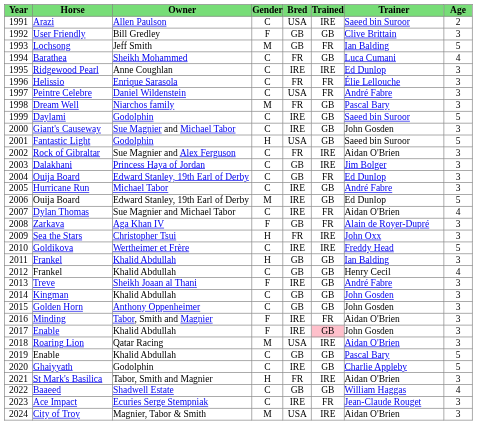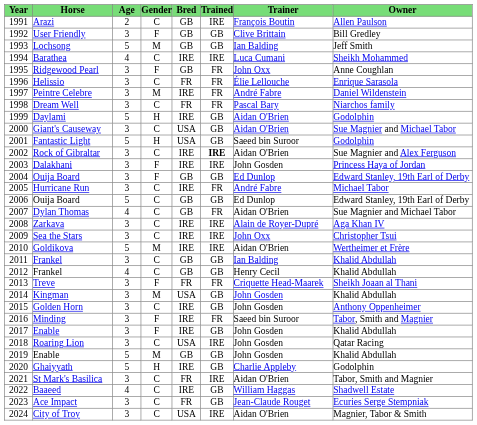 <table class = "sortable" | border="1" cellpadding="0" style="border-collapse: collapse; font-size:90%">
 <tr bgcolor="#77dd77" align="center">
 <th style="width:42px;"><strong>Year</strong><br></th>
 <th style="width:120px;"><strong>Horse</strong><br></th>
-<th style="width:210px;"><strong>Owner</strong><br></th>
+<th style="width:42px;"><strong>Age</strong></th>
 <th style="width:42px;"><strong>Gender</strong></th>
 <th style="width:42px;"><strong>Bred</strong></th>
 <th style="width:42px;"><strong>Trained</strong></th>
 <th style="width:150px;"><strong>Trainer</strong><br></th>
-<th style="width:42px;"><strong>Age</strong></th>
+<th style="width:210px;"><strong>Owner</strong><br></th>
 </tr>
 <tr>
 <td align=center>1991</td>
 <td><a href='#'>Arazi</a></td>
+<td align=center>2</td>
+<td align=center>C</td>
+<td align=center>GB</td>
+<td align=center>IRE</td>
+<td><a href='#'>François Boutin</a></td>
 <td><a href='#'>Allen Paulson</a></td>
-<td align=center>C</td>
-<td align=center>USA</td>
-<td align=center>IRE</td>
-<td><a href='#'>Saeed bin Suroor</a></td>
-<td align=center>2</td>
 </tr>
 <tr>
 <td align=center>1992</td>
 <td><a href='#'>User Friendly</a></td>
-<td>Bill Gredley</td>
+<td align=center>3</td>
 <td align=center>F</td>
 <td align=center>GB</td>
 <td align=center>GB</td>
 <td><a href='#'>Clive Brittain</a></td>
-<td align=center>3</td>
+<td>Bill Gredley</td>
 </tr>
 <tr>
 <td align=center>1993</td>
 <td><a href='#'>Lochsong</a></td>
-<td>Jeff Smith</td>
+<td align=center>5</td>
 <td align=center>M</td>
 <td align=center>GB</td>
-<td align=center>FR</td>
+<td align=center>GB</td>
 <td><a href='#'>Ian Balding</a></td>
-<td align=center>5</td>
+<td>Jeff Smith</td>
 </tr>
 <tr>
 <td align=center>1994</td>
 <td><a href='#'>Barathea</a></td>
+<td align=center>4</td>
+<td align=center>C</td>
+<td align=center>IRE</td>
+<td align=center>IRE</td>
+<td><a href='#'>Luca Cumani</a></td>
 <td><a href='#'>Sheikh Mohammed</a></td>
-<td align=center>C</td>
-<td align=center>FR</td>
-<td align=center>GB</td>
-<td><a href='#'>Luca Cumani</a></td>
-<td align=center>4</td>
 </tr>
 <tr>
 <td align=center>1995</td>
 <td><a href='#'>Ridgewood Pearl</a></td>
+<td align=center>3</td>
+<td align=center>F</td>
+<td align=center>GB</td>
+<td align=center>FR</td>
+<td><a href='#'>John Oxx</a></td>
 <td>Anne Coughlan</td>
-<td align=center>C</td>
-<td align=center>IRE</td>
-<td align=center>IRE</td>
-<td><a href='#'>Ed Dunlop</a></td>
-<td align=center>3</td>
 </tr>
 <tr>
 <td align=center>1996</td>
 <td><a href='#'>Helissio</a></td>
-<td><a href='#'>Enrique Sarasola</a></td>
+<td align=center>3</td>
 <td align=center>C</td>
 <td align=center>FR</td>
 <td align=center>FR</td>
 <td><a href='#'>Élie Lellouche</a></td>
-<td align=center>3</td>
+<td><a href='#'>Enrique Sarasola</a></td>
 </tr>
 <tr>
 <td align=center>1997</td>
 <td><a href='#'>Peintre Celebre</a></td>
-<td><a href='#'>Daniel Wildenstein</a></td>
-<td align=center>C</td>
-<td align=center>USA</td>
+<td align=center>3</td>
+<td align=center>M</td>
+<td align=center>IRE</td>
 <td align=center>FR</td>
 <td><a href='#'>André Fabre</a></td>
-<td align=center>3</td>
+<td><a href='#'>Daniel Wildenstein</a></td>
 </tr>
 <tr>
 <td align=center>1998</td>
 <td><a href='#'>Dream Well</a></td>
+<td align=center>3</td>
+<td align=center>C</td>
+<td align=center>FR</td>
+<td align=center>FR</td>
+<td><a href='#'>Pascal Bary</a></td>
 <td><a href='#'>Niarchos family</a></td>
-<td align=center>M</td>
-<td align=center>FR</td>
-<td align=center>GB</td>
-<td><a href='#'>Pascal Bary</a></td>
-<td align=center>3</td>
 </tr>
 <tr>
 <td align=center>1999</td>
 <td><a href='#'>Daylami</a></td>
-<td><a href='#'>Godolphin</a></td>
-<td align=center>C</td>
+<td align=center>5</td>
+<td align=center>H</td>
 <td align=center>IRE</td>
 <td align=center>GB</td>
-<td><a href='#'>Saeed bin Suroor</a></td>
-<td align=center>5</td>
+<td><a href='#'>Aidan O'Brien</a></td>
+<td><a href='#'>Godolphin</a></td>
 </tr>
 <tr>
 <td align=center>2000</td>
 <td><a href='#'>Giant's Causeway</a></td>
+<td align=center>3</td>
+<td align=center>C</td>
+<td align=center>USA</td>
+<td align=center>GB</td>
+<td><a href='#'>Aidan O'Brien</a></td>
 <td><a href='#'>Sue Magnier</a> and <a href='#'>Michael Tabor</a></td>
+</tr>
+<tr>
+<td align=center>2001</td>
+<td><a href='#'>Fantastic Light</a></td>
+<td align=center>5</td>
+<td align=center>H</td>
+<td align=center>USA</td>
+<td align=center>GB</td>
+<td>Saeed bin Suroor</td>
+<td><a href='#'>Godolphin</a></td>
+</tr>
+<tr>
+<td align=center>2002</td>
+<td><a href='#'>Rock of Gibraltar</a></td>
+<td align=center>3</td>
+<td align=center>C</td>
+<td align=center>IRE</td>
+<td align=center><strong>IRE</strong></td>
+<td>Aidan O'Brien</td>
+<td>Sue Magnier and <a href='#'>Alex Ferguson</a></td>
+</tr>
+<tr>
+<td align=center>2003</td>
+<td><a href='#'>Dalakhani</a></td>
+<td align=center>3</td>
+<td align=center>F</td>
+<td align=center>IRE</td>
+<td align=center>IRE</td>
+<td>John Gosden</td>
+<td><a href='#'>Princess Haya of Jordan</a></td>
+</tr>
+<tr>
+<td align=center>2004</td>
+<td><a href='#'>Ouija Board</a></td>
+<td align=center>3</td>
+<td align=center>F</td>
+<td align=center>GB</td>
+<td align=center>GB</td>
+<td><a href='#'>Ed Dunlop</a></td>
+<td><a href='#'>Edward Stanley, 19th Earl of Derby</a></td>
+</tr>
+<tr>
+<td align=center>2005</td>
+<td><a href='#'>Hurricane Run</a></td>
+<td align=center>3</td>
+<td align=center>C</td>
+<td align=center>IRE</td>
+<td align=center>FR</td>
+<td><a href='#'>André Fabre</a></td>
+<td><a href='#'>Michael Tabor</a></td>
+</tr>
+<tr>
+<td align=center>2006</td>
+<td>Ouija Board</td>
+<td align=center>5</td>
+<td align=center>C</td>
+<td align=center>GB</td>
+<td align=center>GB</td>
+<td>Ed Dunlop</td>
+<td>Edward Stanley, 19th Earl of Derby</td>
+</tr>
+<tr>
+<td align=center>2007</td>
+<td><a href='#'>Dylan Thomas</a></td>
+<td align=center>4</td>
+<td align=center>C</td>
+<td align=center>GB</td>
+<td align=center>FR</td>
+<td>Aidan O'Brien</td>
+<td>Sue Magnier and Michael Tabor</td>
+</tr>
+<tr>
+<td align=center>2008</td>
+<td><a href='#'>Zarkava</a></td>
+<td align=center>3</td>
+<td align=center>C</td>
+<td align=center>IRE</td>
+<td align=center>IRE</td>
+<td><a href='#'>Alain de Royer-Dupré</a></td>
+<td><a href='#'>Aga Khan IV</a></td>
+</tr>
+<tr>
+<td align=center>2009</td>
+<td><a href='#'>Sea the Stars</a></td>
+<td align=center>3</td>
+<td align=center>C</td>
+<td align=center>IRE</td>
+<td align=center>IRE</td>
+<td><a href='#'>John Oxx</a></td>
+<td><a href='#'>Christopher Tsui</a></td>
+</tr>
+<tr>
+<td align=center>2010</td>
+<td><a href='#'>Goldikova</a></td>
+<td align=center>5</td>
+<td align=center>M</td>
+<td align=center>IRE</td>
+<td align=center>IRE</td>
+<td>Aidan O'Brien</td>
+<td><a href='#'>Wertheimer et Frère</a></td>
+</tr>
+<tr>
+<td align=center>2011</td>
+<td><a href='#'>Frankel</a></td>
+<td align=center>3</td>
+<td align=center>C</td>
+<td align=center>GB</td>
+<td align=center>GB</td>
+<td><a href='#'>Ian Balding</a></td>
+<td><a href='#'>Khalid Abdullah</a></td>
+</tr>
+<tr>
+<td align=center>2012</td>
+<td>Frankel</td>
+<td align=center>4</td>
+<td align=center>C</td>
+<td align=center>GB</td>
+<td align=center>GB</td>
+<td>Henry Cecil</td>
+<td>Khalid Abdullah</td>
+</tr>
+<tr>
+<td align=center>2013</td>
+<td><a href='#'>Treve</a></td>
+<td align=center>3</td>
+<td align=center>F</td>
+<td align=center>FR</td>
+<td align=center>FR</td>
+<td><a href='#'>Criquette Head-Maarek</a></td>
+<td><a href='#'>Sheikh Joaan al Thani</a></td>
+</tr>
+<tr>
+<td align=center>2014</td>
+<td><a href='#'>Kingman</a></td>
+<td align=center>3</td>
+<td align=center>M</td>
+<td align=center>USA</td>
+<td align=center>GB</td>
+<td><a href='#'>John Gosden</a></td>
+<td>Khalid Abdullah</td>
+</tr>
+<tr>
+<td align=center>2015</td>
+<td><a href='#'>Golden Horn</a></td>
+<td align=center>3</td>
 <td align=center>C</td>
 <td align=center>IRE</td>
 <td align=center>GB</td>
 <td>John Gosden</td>
-<td align=center>3</td>
+<td><a href='#'>Anthony Oppenheimer</a></td>
 </tr>
 <tr>
-<td align=center>2001</td>
-<td><a href='#'>Fantastic Light</a></td>
-<td><a href='#'>Godolphin</a></td>
-<td align=center>H</td>
-<td align=center>USA</td>
-<td align=center>GB</td>
+<td align=center>2016</td>
+<td><a href='#'>Minding</a></td>
+<td align=center>3</td>
+<td align=center>F</td>
+<td align=center>IRE</td>
+<td align=center>FR</td>
 <td>Saeed bin Suroor</td>
-<td align=center>5</td>
+<td><a href='#'>Tabor</a>, Smith and <a href='#'>Magnier</a></td>
 </tr>
 <tr>
-<td align=center>2002</td>
-<td><a href='#'>Rock of Gibraltar</a></td>
-<td>Sue Magnier and <a href='#'>Alex Ferguson</a></td>
+<td align=center>2017</td>
+<td><a href='#'>Enable</a></td>
+<td align=center>3</td>
+<td align=center>F</td>
+<td align=center>IRE</td>
+<td align=center>GB</td>
+<td>John Gosden</td>
+<td>Khalid Abdullah</td>
+</tr>
+<tr>
+<td align=center>2018</td>
+<td><a href='#'>Roaring Lion</a></td>
+<td align=center>3</td>
+<td align=center>C</td>
+<td align=center>USA</td>
+<td align=center>IRE</td>
+<td>John Gosden</td>
+<td>Qatar Racing</td>
+</tr>
+<tr>
+<td align=center>2019</td>
+<td>Enable</td>
+<td align=center>5</td>
+<td align=center>M</td>
+<td align=center>GB</td>
+<td align=center>GB</td>
+<td>John Gosden</td>
+<td>Khalid Abdullah</td>
+</tr>
+<tr>
+<td align=center>2020</td>
+<td><a href='#'>Ghaiyyath</a></td>
+<td align=center>5</td>
+<td align=center>H</td>
+<td align=center>IRE</td>
+<td align=center>GB</td>
+<td><a href='#'>Charlie Appleby</a></td>
+<td>Godolphin</td>
+</tr>
+<tr>
+<td align=center>2021</td>
+<td><a href='#'>St Mark's Basilica</a></td>
+<td align=center>3</td>
 <td align=center>C</td>
 <td align=center>FR</td>
 <td align=center>IRE</td>
 <td>Aidan O'Brien</td>
-<td align=center>3</td>
-</tr>
-<tr>
-<td align=center>2003</td>
-<td><a href='#'>Dalakhani</a></td>
-<td><a href='#'>Princess Haya of Jordan</a></td>
-<td align=center>C</td>
-<td align=center>GB</td>
-<td align=center>IRE</td>
-<td><a href='#'>Jim Bolger</a></td>
-<td align=center>3</td>
-</tr>
-<tr>
-<td align=center>2004</td>
-<td><a href='#'>Ouija Board</a></td>
-<td><a href='#'>Edward Stanley, 19th Earl of Derby</a></td>
-<td align=center>C</td>
-<td align=center>GB</td>
-<td align=center>FR</td>
-<td><a href='#'>Ed Dunlop</a></td>
-<td align=center>3</td>
-</tr>
-<tr>
-<td align=center>2005</td>
-<td><a href='#'>Hurricane Run</a></td>
-<td><a href='#'>Michael Tabor</a></td>
-<td align=center>C</td>
-<td align=center>IRE</td>
-<td align=center>GB</td>
-<td><a href='#'>André Fabre</a></td>
-<td align=center>3</td>
-</tr>
-<tr>
-<td align=center>2006</td>
-<td>Ouija Board</td>
-<td>Edward Stanley, 19th Earl of Derby</td>
-<td align=center>M</td>
-<td align=center>IRE</td>
-<td align=center>GB</td>
-<td>Ed Dunlop</td>
-<td align=center>5</td>
-</tr>
-<tr>
-<td align=center>2007</td>
-<td><a href='#'>Dylan Thomas</a></td>
-<td>Sue Magnier and Michael Tabor</td>
-<td align=center>C</td>
-<td align=center>IRE</td>
-<td align=center>FR</td>
-<td>Aidan O'Brien</td>
-<td align=center>4</td>
-</tr>
-<tr>
-<td align=center>2008</td>
-<td><a href='#'>Zarkava</a></td>
-<td><a href='#'>Aga Khan IV</a></td>
-<td align=center>F</td>
-<td align=center>GB</td>
-<td align=center>FR</td>
-<td><a href='#'>Alain de Royer-Dupré</a></td>
-<td align=center>3</td>
-</tr>
-<tr>
-<td align=center>2009</td>
-<td><a href='#'>Sea the Stars</a></td>
-<td><a href='#'>Christopher Tsui</a></td>
-<td align=center>H</td>
-<td align=center>FR</td>
-<td align=center>IRE</td>
-<td><a href='#'>John Oxx</a></td>
-<td align=center>3</td>
-</tr>
-<tr>
-<td align=center>2010</td>
-<td><a href='#'>Goldikova</a></td>
-<td><a href='#'>Wertheimer et Frère</a></td>
-<td align=center>C</td>
-<td align=center>IRE</td>
-<td align=center>IRE</td>
-<td><a href='#'>Freddy Head</a></td>
-<td align=center>5</td>
-</tr>
-<tr>
-<td align=center>2011</td>
-<td><a href='#'>Frankel</a></td>
-<td><a href='#'>Khalid Abdullah</a></td>
-<td align=center>H</td>
-<td align=center>GB</td>
-<td align=center>GB</td>
-<td><a href='#'>Ian Balding</a></td>
-<td align=center>3</td>
-</tr>
-<tr>
-<td align=center>2012</td>
-<td>Frankel</td>
-<td>Khalid Abdullah</td>
-<td align=center>C</td>
-<td align=center>GB</td>
-<td align=center>GB</td>
-<td>Henry Cecil</td>
-<td align=center>4</td>
-</tr>
-<tr>
-<td align=center>2013</td>
-<td><a href='#'>Treve</a></td>
-<td><a href='#'>Sheikh Joaan al Thani</a></td>
-<td align=center>F</td>
-<td align=center>IRE</td>
-<td align=center>GB</td>
-<td><a href='#'>André Fabre</a></td>
-<td align=center>3</td>
-</tr>
-<tr>
-<td align=center>2014</td>
-<td><a href='#'>Kingman</a></td>
-<td>Khalid Abdullah</td>
-<td align=center>C</td>
-<td align=center>GB</td>
-<td align=center>GB</td>
-<td><a href='#'>John Gosden</a></td>
-<td align=center>3</td>
-</tr>
-<tr>
-<td align=center>2015</td>
-<td><a href='#'>Golden Horn</a></td>
-<td><a href='#'>Anthony Oppenheimer</a></td>
-<td align=center>C</td>
-<td align=center>GB</td>
-<td align=center>GB</td>
-<td>John Gosden</td>
-<td align=center>3</td>
-</tr>
-<tr>
-<td align=center>2016</td>
-<td><a href='#'>Minding</a></td>
-<td><a href='#'>Tabor</a>, Smith and <a href='#'>Magnier</a></td>
-<td align=center>F</td>
-<td align=center>IRE</td>
-<td align=center>FR</td>
-<td>Aidan O'Brien</td>
-<td align=center>3</td>
-</tr>
-<tr>
-<td align=center>2017</td>
-<td><a href='#'>Enable</a></td>
-<td>Khalid Abdullah</td>
-<td align=center>F</td>
-<td align=center>IRE</td>
-<td align=center style="background: pink;">GB</td>
-<td>John Gosden</td>
-<td align=center>3</td>
-</tr>
-<tr>
-<td align=center>2018</td>
-<td><a href='#'>Roaring Lion</a></td>
-<td>Qatar Racing</td>
-<td align=center>M</td>
-<td align=center>USA</td>
-<td align=center>IRE</td>
-<td><a href='#'>Aidan O'Brien</a></td>
-<td align=center>3</td>
-</tr>
-<tr>
-<td align=center>2019</td>
-<td>Enable</td>
-<td>Khalid Abdullah</td>
-<td align=center>C</td>
-<td align=center>GB</td>
-<td align=center>GB</td>
-<td><a href='#'>Pascal Bary</a></td>
-<td align=center>5</td>
-</tr>
-<tr>
-<td align=center>2020</td>
-<td><a href='#'>Ghaiyyath</a></td>
-<td>Godolphin</td>
-<td align=center>C</td>
-<td align=center>IRE</td>
-<td align=center>GB</td>
-<td><a href='#'>Charlie Appleby</a></td>
-<td align=center>5</td>
-</tr>
-<tr>
-<td align=center>2021</td>
-<td><a href='#'>St Mark's Basilica</a></td>
 <td>Tabor, Smith and Magnier</td>
-<td align=center>H</td>
-<td align=center>FR</td>
-<td align=center>IRE</td>
-<td>Aidan O'Brien</td>
-<td align=center>3</td>
 </tr>
 <tr>
 <td align=center>2022</td>
 <td><a href='#'>Baaeed</a></td>
-<td><a href='#'>Shadwell Estate</a></td>
+<td align=center>4</td>
 <td align=center>C</td>
-<td align=center>GB</td>
+<td align=center>IRE</td>
 <td align=center>GB</td>
 <td><a href='#'>William Haggas</a></td>
-<td align=center>4</td>
+<td><a href='#'>Shadwell Estate</a></td>
 </tr>
 <tr>
 <td align=center>2023</td>
 <td><a href='#'>Ace Impact</a></td>
+<td align=center>3</td>
+<td align=center>C</td>
+<td align=center>FR</td>
+<td align=center>GB</td>
+<td><a href='#'>Jean-Claude Rouget</a></td>
 <td><a href='#'>Ecuries Serge Stempniak</a></td>
-<td align=center>C</td>
-<td align=center>IRE</td>
-<td align=center>FR</td>
-<td><a href='#'>Jean-Claude Rouget</a></td>
-<td align=center>3</td>
 </tr>
 <tr>
 <td align=center>2024</td>
 <td><a href='#'>City of Troy</a></td>
-<td>Magnier, Tabor & Smith</td>
-<td align=center>M</td>
+<td align=center>3</td>
+<td align=center>C</td>
 <td align=center>USA</td>
 <td align=center>IRE</td>
 <td>Aidan O'Brien</td>
-<td align=center>3</td>
+<td>Magnier, Tabor & Smith</td>
 </tr>
 </table>
